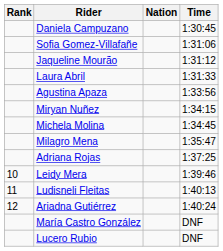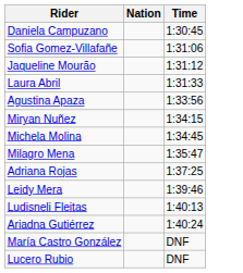 <table class="wikitable sortable" style="font-size:95%" style="width:35em;" style="text-align:center">
 <tr>
-<th>Rank</th>
 <th>Rider</th>
 <th>Nation</th>
 <th>Time</th>
 </tr>
 <tr>
-<td></td>
 <td align=left><a href='#'>Daniela Campuzano</a></td>
 <td align=left></td>
 <td>1:30:45</td>
 </tr>
 <tr>
-<td></td>
 <td align=left><a href='#'>Sofia Gomez-Villafañe</a></td>
 <td align=left></td>
 <td>1:31:06</td>
 </tr>
 <tr>
-<td></td>
 <td align=left><a href='#'>Jaqueline Mourão</a></td>
 <td align=left></td>
 <td>1:31:12</td>
 </tr>
 <tr>
-<td></td>
 <td align=left><a href='#'>Laura Abril</a></td>
 <td align=left></td>
 <td>1:31:33</td>
 </tr>
 <tr>
-<td></td>
 <td align=left><a href='#'>Agustina Apaza</a></td>
 <td align=left></td>
 <td>1:33:56</td>
 </tr>
 <tr>
-<td></td>
 <td align=left><a href='#'>Miryan Nuñez</a></td>
 <td align=left></td>
 <td>1:34:15</td>
 </tr>
 <tr>
-<td></td>
 <td align=left><a href='#'>Michela Molina</a></td>
 <td align=left></td>
 <td>1:34:45</td>
 </tr>
 <tr>
-<td></td>
 <td align=left><a href='#'>Milagro Mena </a></td>
 <td align=left></td>
 <td>1:35:47</td>
 </tr>
 <tr>
-<td></td>
 <td align=left><a href='#'>Adriana Rojas</a></td>
 <td align=left></td>
 <td>1:37:25</td>
 </tr>
 <tr>
-<td>10</td>
 <td align=left><a href='#'>Leidy Mera</a></td>
 <td align=left></td>
 <td>1:39:46</td>
 </tr>
 <tr>
-<td>11</td>
 <td align=left><a href='#'>Ludisneli Fleitas</a></td>
 <td align=left></td>
 <td>1:40:13</td>
 </tr>
 <tr>
-<td>12</td>
 <td align=left><a href='#'>Ariadna Gutiérrez</a></td>
 <td align=left></td>
 <td>1:40:24</td>
 </tr>
 <tr>
-<td></td>
 <td align=left><a href='#'>María Castro González</a></td>
 <td align=left></td>
 <td>DNF</td>
 </tr>
 <tr>
-<td></td>
 <td align=left><a href='#'>Lucero Rubio</a></td>
 <td align=left></td>
 <td>DNF</td>
 </tr>
 </table>
